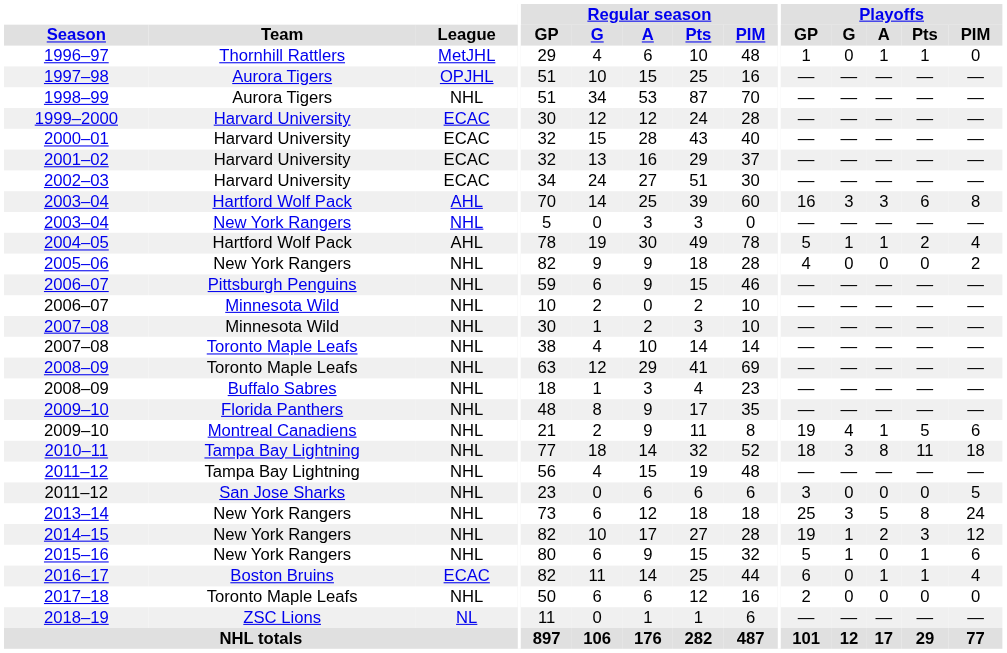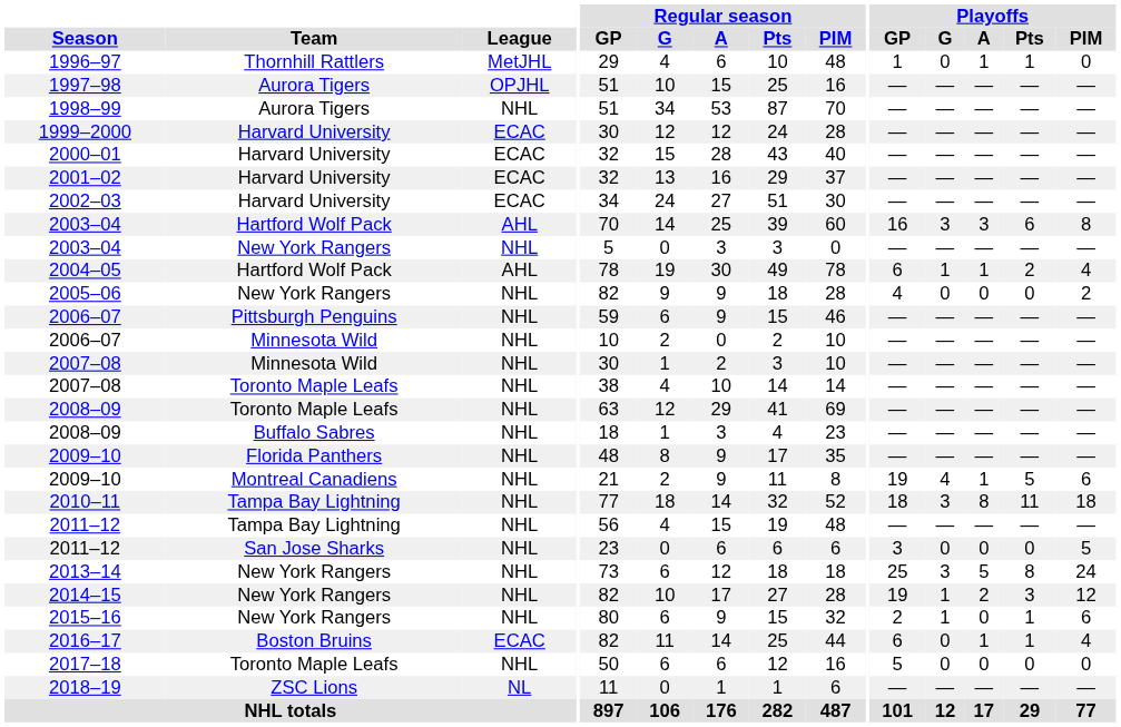 <table border="0" cellpadding="1" cellspacing="0" style="text-align:center; width:60em">
 <tr style="background:#e0e0e0;">
 <th colspan="3" style="background:#fff;"></th>
 <th rowspan="99" style="background:#fff;"></th>
 <th colspan="5"><a href='#'>Regular season</a></th>
 <th rowspan="99" style="background:#fff;"></th>
 <th colspan="5"><a href='#'>Playoffs</a></th>
 </tr>
 <tr style="background:#e0e0e0;">
 <th><a href='#'>Season</a></th>
 <th>Team</th>
 <th>League</th>
 <th>GP</th>
 <th><a href='#'>G</a></th>
 <th><a href='#'>A</a></th>
 <th><a href='#'>Pts</a></th>
 <th><a href='#'>PIM</a></th>
 <th>GP</th>
 <th>G</th>
 <th>A</th>
 <th>Pts</th>
 <th>PIM</th>
 </tr>
 <tr>
 <td><a href='#'>1996–97</a></td>
 <td><a href='#'>Thornhill Rattlers</a></td>
 <td><a href='#'>MetJHL</a></td>
 <td>29</td>
 <td>4</td>
 <td>6</td>
 <td>10</td>
 <td>48</td>
 <td>1</td>
 <td>0</td>
 <td>1</td>
 <td>1</td>
 <td>0</td>
 </tr>
 <tr style="background:#f0f0f0;">
 <td><a href='#'>1997–98</a></td>
 <td><a href='#'>Aurora Tigers</a></td>
 <td><a href='#'>OPJHL</a></td>
 <td>51</td>
 <td>10</td>
 <td>15</td>
 <td>25</td>
 <td>16</td>
 <td>—</td>
 <td>—</td>
 <td>—</td>
 <td>—</td>
 <td>—</td>
 </tr>
 <tr>
 <td><a href='#'>1998–99</a></td>
 <td>Aurora Tigers</td>
 <td>NHL</td>
 <td>51</td>
 <td>34</td>
 <td>53</td>
 <td>87</td>
 <td>70</td>
 <td>—</td>
 <td>—</td>
 <td>—</td>
 <td>—</td>
 <td>—</td>
 </tr>
 <tr style="background:#f0f0f0;">
 <td><a href='#'>1999–2000</a></td>
 <td><a href='#'>Harvard University</a></td>
 <td><a href='#'>ECAC</a></td>
 <td>30</td>
 <td>12</td>
 <td>12</td>
 <td>24</td>
 <td>28</td>
 <td>—</td>
 <td>—</td>
 <td>—</td>
 <td>—</td>
 <td>—</td>
 </tr>
 <tr>
 <td><a href='#'>2000–01</a></td>
 <td>Harvard University</td>
 <td>ECAC</td>
 <td>32</td>
 <td>15</td>
 <td>28</td>
 <td>43</td>
 <td>40</td>
 <td>—</td>
 <td>—</td>
 <td>—</td>
 <td>—</td>
 <td>—</td>
 </tr>
 <tr style="background:#f0f0f0;">
 <td><a href='#'>2001–02</a></td>
 <td>Harvard University</td>
 <td>ECAC</td>
 <td>32</td>
 <td>13</td>
 <td>16</td>
 <td>29</td>
 <td>37</td>
 <td>—</td>
 <td>—</td>
 <td>—</td>
 <td>—</td>
 <td>—</td>
 </tr>
 <tr>
 <td><a href='#'>2002–03</a></td>
 <td>Harvard University</td>
 <td>ECAC</td>
 <td>34</td>
 <td>24</td>
 <td>27</td>
 <td>51</td>
 <td>30</td>
 <td>—</td>
 <td>—</td>
 <td>—</td>
 <td>—</td>
 <td>—</td>
 </tr>
 <tr style="background:#f0f0f0;">
 <td><a href='#'>2003–04</a></td>
 <td><a href='#'>Hartford Wolf Pack</a></td>
 <td><a href='#'>AHL</a></td>
 <td>70</td>
 <td>14</td>
 <td>25</td>
 <td>39</td>
 <td>60</td>
 <td>16</td>
 <td>3</td>
 <td>3</td>
 <td>6</td>
 <td>8</td>
 </tr>
 <tr>
 <td><a href='#'>2003–04</a></td>
 <td><a href='#'>New York Rangers</a></td>
 <td><a href='#'>NHL</a></td>
 <td>5</td>
 <td>0</td>
 <td>3</td>
 <td>3</td>
 <td>0</td>
 <td>—</td>
 <td>—</td>
 <td>—</td>
 <td>—</td>
 <td>—</td>
 </tr>
 <tr style="background:#f0f0f0;">
 <td><a href='#'>2004–05</a></td>
 <td>Hartford Wolf Pack</td>
 <td>AHL</td>
 <td>78</td>
 <td>19</td>
 <td>30</td>
 <td>49</td>
 <td>78</td>
-<td>5</td>
+<td>6</td>
 <td>1</td>
 <td>1</td>
 <td>2</td>
 <td>4</td>
 </tr>
 <tr>
 <td><a href='#'>2005–06</a></td>
 <td>New York Rangers</td>
 <td>NHL</td>
 <td>82</td>
 <td>9</td>
 <td>9</td>
 <td>18</td>
 <td>28</td>
 <td>4</td>
 <td>0</td>
 <td>0</td>
 <td>0</td>
 <td>2</td>
 </tr>
 <tr style="background:#f0f0f0;">
 <td><a href='#'>2006–07</a></td>
 <td><a href='#'>Pittsburgh Penguins</a></td>
 <td>NHL</td>
 <td>59</td>
 <td>6</td>
 <td>9</td>
 <td>15</td>
 <td>46</td>
 <td>—</td>
 <td>—</td>
 <td>—</td>
 <td>—</td>
 <td>—</td>
 </tr>
 <tr>
 <td>2006–07</td>
 <td><a href='#'>Minnesota Wild</a></td>
 <td>NHL</td>
 <td>10</td>
 <td>2</td>
 <td>0</td>
 <td>2</td>
 <td>10</td>
 <td>—</td>
 <td>—</td>
 <td>—</td>
 <td>—</td>
 <td>—</td>
 </tr>
 <tr style="background:#f0f0f0;">
 <td><a href='#'>2007–08</a></td>
 <td>Minnesota Wild</td>
 <td>NHL</td>
 <td>30</td>
 <td>1</td>
 <td>2</td>
 <td>3</td>
 <td>10</td>
 <td>—</td>
 <td>—</td>
 <td>—</td>
 <td>—</td>
 <td>—</td>
 </tr>
 <tr>
 <td>2007–08</td>
 <td><a href='#'>Toronto Maple Leafs</a></td>
 <td>NHL</td>
 <td>38</td>
 <td>4</td>
 <td>10</td>
 <td>14</td>
 <td>14</td>
 <td>—</td>
 <td>—</td>
 <td>—</td>
 <td>—</td>
 <td>—</td>
 </tr>
 <tr style="background:#f0f0f0;">
 <td><a href='#'>2008–09</a></td>
 <td>Toronto Maple Leafs</td>
 <td>NHL</td>
 <td>63</td>
 <td>12</td>
 <td>29</td>
 <td>41</td>
 <td>69</td>
 <td>—</td>
 <td>—</td>
 <td>—</td>
 <td>—</td>
 <td>—</td>
 </tr>
 <tr>
 <td>2008–09</td>
 <td><a href='#'>Buffalo Sabres</a></td>
 <td>NHL</td>
 <td>18</td>
 <td>1</td>
 <td>3</td>
 <td>4</td>
 <td>23</td>
 <td>—</td>
 <td>—</td>
 <td>—</td>
 <td>—</td>
 <td>—</td>
 </tr>
 <tr style="background:#f0f0f0;">
 <td><a href='#'>2009–10</a></td>
 <td><a href='#'>Florida Panthers</a></td>
 <td>NHL</td>
 <td>48</td>
 <td>8</td>
 <td>9</td>
 <td>17</td>
 <td>35</td>
 <td>—</td>
 <td>—</td>
 <td>—</td>
 <td>—</td>
 <td>—</td>
 </tr>
 <tr>
 <td>2009–10</td>
 <td><a href='#'>Montreal Canadiens</a></td>
 <td>NHL</td>
 <td>21</td>
 <td>2</td>
 <td>9</td>
 <td>11</td>
 <td>8</td>
 <td>19</td>
 <td>4</td>
 <td>1</td>
 <td>5</td>
 <td>6</td>
 </tr>
 <tr style="background:#f0f0f0;">
 <td><a href='#'>2010–11</a></td>
 <td><a href='#'>Tampa Bay Lightning</a></td>
 <td>NHL</td>
 <td>77</td>
 <td>18</td>
 <td>14</td>
 <td>32</td>
 <td>52</td>
 <td>18</td>
 <td>3</td>
 <td>8</td>
 <td>11</td>
 <td>18</td>
 </tr>
 <tr>
 <td><a href='#'>2011–12</a></td>
 <td>Tampa Bay Lightning</td>
 <td>NHL</td>
 <td>56</td>
 <td>4</td>
 <td>15</td>
 <td>19</td>
 <td>48</td>
 <td>—</td>
 <td>—</td>
 <td>—</td>
 <td>—</td>
 <td>—</td>
 </tr>
 <tr style="background:#f0f0f0;">
 <td>2011–12</td>
 <td><a href='#'>San Jose Sharks</a></td>
 <td>NHL</td>
 <td>23</td>
 <td>0</td>
 <td>6</td>
 <td>6</td>
 <td>6</td>
 <td>3</td>
 <td>0</td>
 <td>0</td>
 <td>0</td>
 <td>5</td>
 </tr>
 <tr>
 <td><a href='#'>2013–14</a></td>
 <td>New York Rangers</td>
 <td>NHL</td>
 <td>73</td>
 <td>6</td>
 <td>12</td>
 <td>18</td>
 <td>18</td>
 <td>25</td>
 <td>3</td>
 <td>5</td>
 <td>8</td>
 <td>24</td>
 </tr>
 <tr style="background:#f0f0f0;">
 <td><a href='#'>2014–15</a></td>
 <td>New York Rangers</td>
 <td>NHL</td>
 <td>82</td>
 <td>10</td>
 <td>17</td>
 <td>27</td>
 <td>28</td>
 <td>19</td>
 <td>1</td>
 <td>2</td>
 <td>3</td>
 <td>12</td>
 </tr>
 <tr>
 <td><a href='#'>2015–16</a></td>
 <td>New York Rangers</td>
 <td>NHL</td>
 <td>80</td>
 <td>6</td>
 <td>9</td>
 <td>15</td>
 <td>32</td>
-<td>5</td>
+<td>2</td>
 <td>1</td>
 <td>0</td>
 <td>1</td>
 <td>6</td>
 </tr>
 <tr style="background:#f0f0f0;">
 <td><a href='#'>2016–17</a></td>
 <td><a href='#'>Boston Bruins</a></td>
 <td><a href='#'>ECAC</a></td>
 <td>82</td>
 <td>11</td>
 <td>14</td>
 <td>25</td>
 <td>44</td>
 <td>6</td>
 <td>0</td>
 <td>1</td>
 <td>1</td>
 <td>4</td>
 </tr>
 <tr>
 <td><a href='#'>2017–18</a></td>
 <td>Toronto Maple Leafs</td>
 <td>NHL</td>
 <td>50</td>
 <td>6</td>
 <td>6</td>
 <td>12</td>
 <td>16</td>
-<td>2</td>
+<td>5</td>
 <td>0</td>
 <td>0</td>
 <td>0</td>
 <td>0</td>
 </tr>
 <tr style="background:#f0f0f0;">
 <td><a href='#'>2018–19</a></td>
 <td><a href='#'>ZSC Lions</a></td>
 <td><a href='#'>NL</a></td>
 <td>11</td>
 <td>0</td>
 <td>1</td>
 <td>1</td>
 <td>6</td>
 <td>—</td>
 <td>—</td>
 <td>—</td>
 <td>—</td>
 <td>—</td>
 </tr>
 <tr style="background:#e0e0e0;">
 <th colspan="3">NHL totals</th>
 <th>897</th>
 <th>106</th>
 <th>176</th>
 <th>282</th>
 <th>487</th>
 <th>101</th>
 <th>12</th>
 <th>17</th>
 <th>29</th>
 <th>77</th>
 </tr>
 </table>
